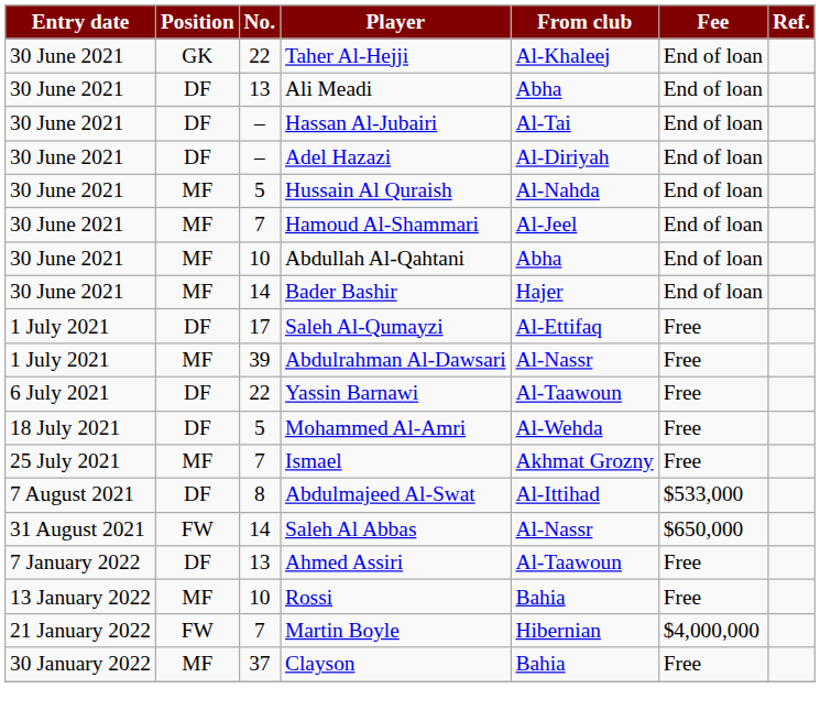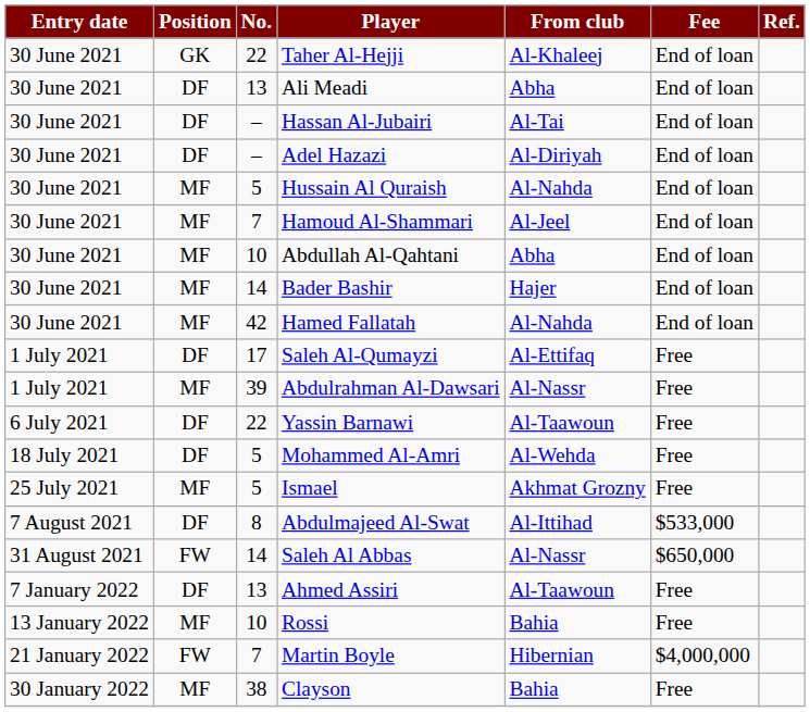 <table class="wikitable sortable">
 <tr>
 <th style="background:maroon; color:white;"><strong>Entry date</strong></th>
 <th style="background:maroon; color:white;"><strong>Position</strong></th>
 <th style="background:maroon; color:white;"><strong>No.</strong></th>
 <th style="background:maroon; color:white;"><strong>Player</strong></th>
 <th style="background:maroon; color:white;"><strong>From club</strong></th>
 <th style="background:maroon; color:white;"><strong>Fee</strong></th>
 <th style="background:maroon; color:white;"><strong>Ref.</strong></th>
 </tr>
 <tr>
 <td>30 June 2021</td>
 <td style="text-align:center;">GK</td>
 <td style="text-align:center;">22</td>
 <td style="text-align:left;"> <a href='#'>Taher Al-Hejji</a></td>
 <td style="text-align:left;"> <a href='#'>Al-Khaleej</a></td>
 <td>End of loan</td>
 <td></td>
 </tr>
 <tr>
 <td>30 June 2021</td>
 <td style="text-align:center;">DF</td>
 <td style="text-align:center;">13</td>
 <td style="text-align:left;"> Ali Meadi</td>
 <td style="text-align:left;"> <a href='#'>Abha</a></td>
 <td>End of loan</td>
 <td></td>
 </tr>
 <tr>
 <td>30 June 2021</td>
 <td style="text-align:center;">DF</td>
 <td style="text-align:center;">–</td>
 <td style="text-align:left;"> <a href='#'>Hassan Al-Jubairi</a></td>
 <td style="text-align:left;"> <a href='#'>Al-Tai</a></td>
 <td>End of loan</td>
 <td></td>
 </tr>
 <tr>
 <td>30 June 2021</td>
 <td style="text-align:center;">DF</td>
 <td style="text-align:center;">–</td>
 <td style="text-align:left;"> <a href='#'>Adel Hazazi</a></td>
 <td style="text-align:left;"> <a href='#'>Al-Diriyah</a></td>
 <td>End of loan</td>
 <td></td>
 </tr>
 <tr>
 <td>30 June 2021</td>
 <td style="text-align:center;">MF</td>
 <td style="text-align:center;">5</td>
 <td style="text-align:left;"> <a href='#'>Hussain Al Quraish</a></td>
 <td style="text-align:left;"> <a href='#'>Al-Nahda</a></td>
 <td>End of loan</td>
 <td></td>
 </tr>
 <tr>
 <td>30 June 2021</td>
 <td style="text-align:center;">MF</td>
 <td style="text-align:center;">7</td>
 <td style="text-align:left;"> <a href='#'>Hamoud Al-Shammari</a></td>
 <td style="text-align:left;"> <a href='#'>Al-Jeel</a></td>
 <td>End of loan</td>
 <td></td>
 </tr>
 <tr>
 <td>30 June 2021</td>
 <td style="text-align:center;">MF</td>
 <td style="text-align:center;">10</td>
 <td style="text-align:left;"> Abdullah Al-Qahtani</td>
 <td style="text-align:left;"> <a href='#'>Abha</a></td>
 <td>End of loan</td>
 <td></td>
 </tr>
 <tr>
 <td>30 June 2021</td>
 <td style="text-align:center;">MF</td>
 <td style="text-align:center;">14</td>
 <td style="text-align:left;"> <a href='#'>Bader Bashir</a></td>
 <td style="text-align:left;"> <a href='#'>Hajer</a></td>
 <td>End of loan</td>
 <td></td>
 </tr>
 <tr>
+<td>30 June 2021</td>
+<td style="text-align:center;">MF</td>
+<td style="text-align:center;">42</td>
+<td style="text-align:left;"> <a href='#'>Hamed Fallatah</a></td>
+<td style="text-align:left;"> <a href='#'>Al-Nahda</a></td>
+<td>End of loan</td>
+<td></td>
+</tr>
+<tr>
 <td>1 July 2021</td>
 <td style="text-align:center;">DF</td>
 <td style="text-align:center;">17</td>
 <td style="text-align:left;"> <a href='#'>Saleh Al-Qumayzi</a></td>
 <td style="text-align:left;"> <a href='#'>Al-Ettifaq</a></td>
 <td>Free</td>
 <td></td>
 </tr>
 <tr>
 <td>1 July 2021</td>
 <td style="text-align:center;">MF</td>
 <td style="text-align:center;">39</td>
 <td style="text-align:left;"> <a href='#'>Abdulrahman Al-Dawsari</a></td>
 <td style="text-align:left;"> <a href='#'>Al-Nassr</a></td>
 <td>Free</td>
 <td></td>
 </tr>
 <tr>
 <td>6 July 2021</td>
 <td style="text-align:center;">DF</td>
 <td style="text-align:center;">22</td>
 <td style="text-align:left;"> <a href='#'>Yassin Barnawi</a></td>
 <td style="text-align:left;"> <a href='#'>Al-Taawoun</a></td>
 <td>Free</td>
 <td></td>
 </tr>
 <tr>
 <td>18 July 2021</td>
 <td style="text-align:center;">DF</td>
 <td style="text-align:center;">5</td>
 <td style="text-align:left;"> <a href='#'>Mohammed Al-Amri</a></td>
 <td style="text-align:left;"> <a href='#'>Al-Wehda</a></td>
 <td>Free</td>
 <td></td>
 </tr>
 <tr>
 <td>25 July 2021</td>
 <td style="text-align:center;">MF</td>
-<td style="text-align:center;">7</td>
+<td style="text-align:center;">5</td>
 <td style="text-align:left;"> <a href='#'>Ismael</a></td>
 <td style="text-align:left;"> <a href='#'>Akhmat Grozny</a></td>
 <td>Free</td>
 <td></td>
 </tr>
 <tr>
 <td>7 August 2021</td>
 <td style="text-align:center;">DF</td>
 <td style="text-align:center;">8</td>
 <td style="text-align:left;"> <a href='#'>Abdulmajeed Al-Swat</a></td>
 <td style="text-align:left;"> <a href='#'>Al-Ittihad</a></td>
 <td>$533,000</td>
 <td></td>
 </tr>
 <tr>
 <td>31 August 2021</td>
 <td style="text-align:center;">FW</td>
 <td style="text-align:center;">14</td>
 <td style="text-align:left;"> <a href='#'>Saleh Al Abbas</a></td>
 <td style="text-align:left;"> <a href='#'>Al-Nassr</a></td>
 <td>$650,000</td>
 <td></td>
 </tr>
 <tr>
 <td>7 January 2022</td>
 <td style="text-align:center;">DF</td>
 <td style="text-align:center;">13</td>
 <td style="text-align:left;"> <a href='#'>Ahmed Assiri</a></td>
 <td style="text-align:left;"> <a href='#'>Al-Taawoun</a></td>
 <td>Free</td>
 <td></td>
 </tr>
 <tr>
 <td>13 January 2022</td>
 <td style="text-align:center;">MF</td>
 <td style="text-align:center;">10</td>
 <td style="text-align:left;"> <a href='#'>Rossi</a></td>
 <td style="text-align:left;"> <a href='#'>Bahia</a></td>
 <td>Free</td>
 <td></td>
 </tr>
 <tr>
 <td>21 January 2022</td>
 <td style="text-align:center;">FW</td>
 <td style="text-align:center;">7</td>
 <td style="text-align:left;"> <a href='#'>Martin Boyle</a></td>
 <td style="text-align:left;"> <a href='#'>Hibernian</a></td>
 <td>$4,000,000</td>
 <td></td>
 </tr>
 <tr>
 <td>30 January 2022</td>
 <td style="text-align:center;">MF</td>
-<td style="text-align:center;">37</td>
+<td style="text-align:center;">38</td>
 <td style="text-align:left;"> <a href='#'>Clayson</a></td>
 <td style="text-align:left;"> <a href='#'>Bahia</a></td>
 <td>Free</td>
 <td></td>
 </tr>
 <tr>
 </tr>
 </table>
